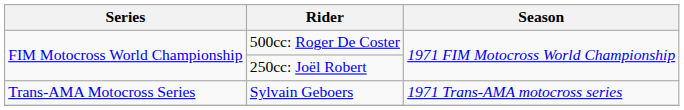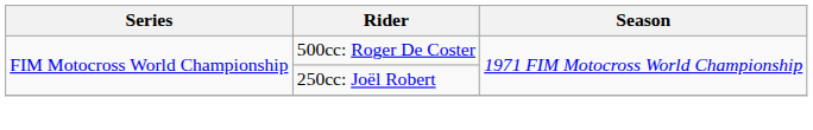 <table class="wikitable" style="font-size: 87%;">
 <tr>
 <th>Series</th>
 <th>Rider</th>
 <th>Season</th>
 </tr>
 <tr>
 <td rowspan=2><a href='#'>FIM Motocross World Championship</a></td>
 <td>500cc:  <a href='#'>Roger De Coster</a></td>
 <td rowspan=2><em><a href='#'>1971 FIM Motocross World Championship</a></em></td>
 </tr>
 <tr>
 <td>250cc:  <a href='#'>Joël Robert</a></td>
 </tr>
 <tr>
-<td><a href='#'>Trans-AMA Motocross Series</a></td>
-<td> <a href='#'>Sylvain Geboers</a></td>
-<td><em><a href='#'>1971 Trans-AMA motocross series</a></em></td>
-</tr>
-<tr>
 </tr>
 </table>
